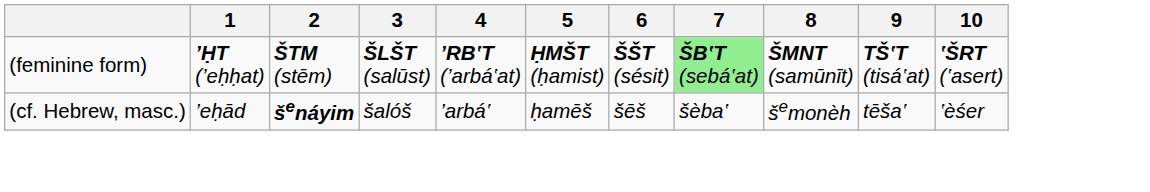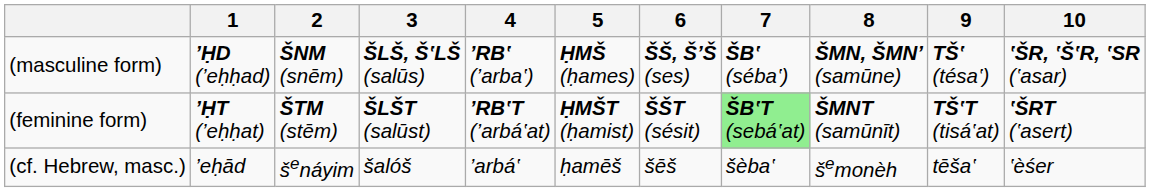 <table class="wikitable">
 <tr>
 <th></th>
 <th>1</th>
 <th>2</th>
 <th>3</th>
 <th>4</th>
 <th>5</th>
 <th>6</th>
 <th>7</th>
 <th>8</th>
 <th>9</th>
 <th>10</th>
+</tr>
+<tr>
+<td>(masculine form)</td>
+<td><em> <strong>’ḤD</strong> <br>(’eḥḥad)</em></td>
+<td><em> <strong>ŠNM</strong> <br>(snēm)</em></td>
+<td><em> <strong>ŠLŠ, Š‛LŠ</strong> <br>(salūs)</em></td>
+<td><em> <strong>’RB‛</strong> <br>(’arba‛)</em></td>
+<td><em> <strong>ḤMŠ</strong> <br>(ḥames)</em></td>
+<td><em> <strong>ŠŠ, Š’Š</strong> <br>(ses)</em></td>
+<td><em> <strong>ŠB‛</strong> <br>(séba‛)</em></td>
+<td><em> <strong>ŠMN, ŠMN’</strong> <br>(samūne)</em></td>
+<td><em> <strong>TŠ‛</strong> <br>(tésa‛)</em></td>
+<td><em> <strong>‛ŠR, ‛Š‛R, ‛SR</strong> <br>(‛asar)</em></td>
 </tr>
 <tr>
 <td>(feminine form)</td>
 <td><em> <strong>’ḤT</strong> <br>(’eḥḥat)</em></td>
 <td><em> <strong>ŠTM</strong> <br>(stēm)</em></td>
 <td><em> <strong>ŠLŠT</strong> <br>(salūst)</em></td>
 <td><em> <strong>’RB‛T</strong> <br>(’arbá‛at)</em></td>
 <td><em> <strong>ḤMŠT</strong> <br>(ḥamist)</em></td>
 <td><em> <strong>ŠŠT</strong> <br>(sésit)</em></td>
 <td style="background: lightgreen;"><em> <strong>ŠB‛T</strong> <br>(sebá‛at)</em></td>
 <td><em> <strong>ŠMNT</strong> <br>(samūnīt)</em></td>
 <td><em> <strong>TŠ‛T</strong> <br>(tisá‛at)</em></td>
 <td><em> <strong>‛ŠRT</strong> <br>(‛asert)</em></td>
 </tr>
 <tr>
 <td>(cf. Hebrew, masc.)</td>
 <td><em>’eḥād</em></td>
-<td><strong><em>š<sup>e</sup>náyim</em></strong></td>
+<td><em>š<sup>e</sup>náyim</em></td>
 <td><em>šalóš</em></td>
 <td><em>’arbá‛</em></td>
 <td><em>ḥamēš</em></td>
 <td><em>šēš</em></td>
 <td><em>šèba‛</em></td>
 <td><em>š<sup>e</sup>monèh</em></td>
 <td><em>tēša‛</em></td>
 <td><em>‛èśer</em></td>
 </tr>
 </table>
